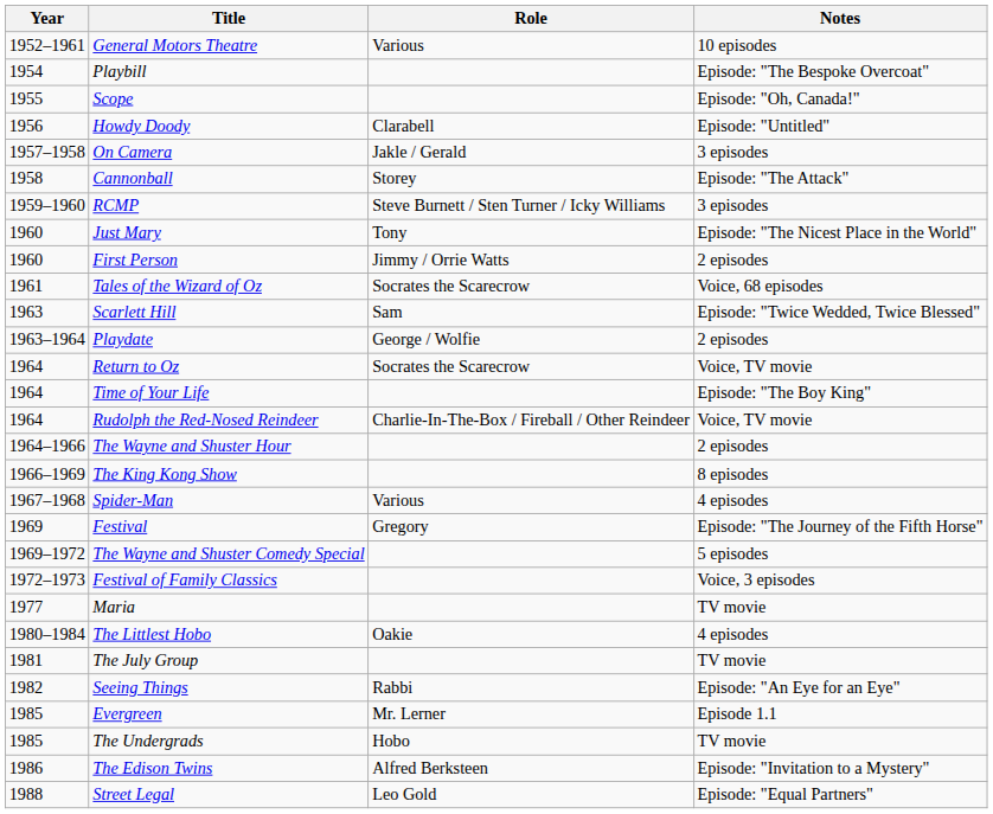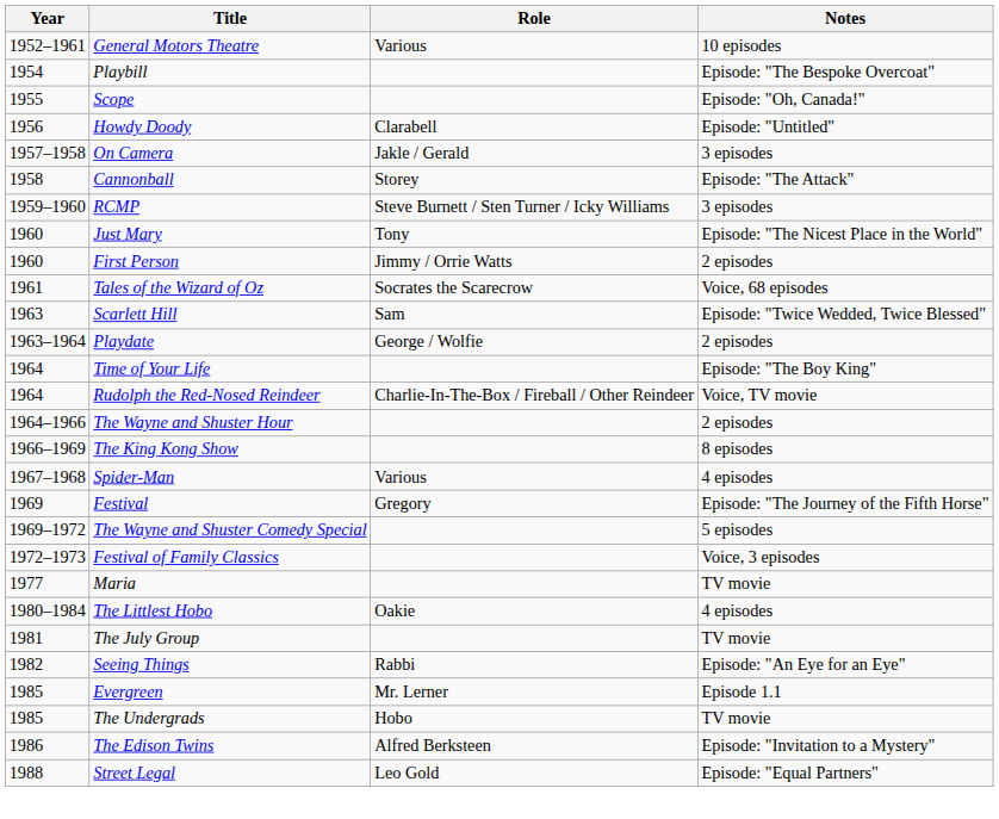 <table class="wikitable">
 <tr>
 <th>Year</th>
 <th>Title</th>
 <th>Role</th>
 <th>Notes</th>
 </tr>
 <tr>
 <td>1952–1961</td>
 <td><em><a href='#'>General Motors Theatre</a></em></td>
 <td>Various</td>
 <td>10 episodes</td>
 </tr>
 <tr>
 <td>1954</td>
 <td><em>Playbill</em></td>
 <td></td>
 <td>Episode: "The Bespoke Overcoat"</td>
 </tr>
 <tr>
 <td>1955</td>
 <td><em><a href='#'>Scope</a></em></td>
 <td></td>
 <td>Episode: "Oh, Canada!"</td>
 </tr>
 <tr>
 <td>1956</td>
 <td><em><a href='#'>Howdy Doody</a></em></td>
 <td>Clarabell</td>
 <td>Episode: "Untitled"</td>
 </tr>
 <tr>
 <td>1957–1958</td>
 <td><em><a href='#'>On Camera</a></em></td>
 <td>Jakle / Gerald</td>
 <td>3 episodes</td>
 </tr>
 <tr>
 <td>1958</td>
 <td><em><a href='#'>Cannonball</a></em></td>
 <td>Storey</td>
 <td>Episode: "The Attack"</td>
 </tr>
 <tr>
 <td>1959–1960</td>
 <td><em><a href='#'>RCMP</a></em></td>
 <td>Steve Burnett / Sten Turner / Icky Williams</td>
 <td>3 episodes</td>
 </tr>
 <tr>
 <td>1960</td>
 <td><em><a href='#'>Just Mary</a></em></td>
 <td>Tony</td>
 <td>Episode: "The Nicest Place in the World"</td>
 </tr>
 <tr>
 <td>1960</td>
 <td><em><a href='#'>First Person</a></em></td>
 <td>Jimmy / Orrie Watts</td>
 <td>2 episodes</td>
 </tr>
 <tr>
 <td>1961</td>
 <td><em><a href='#'>Tales of the Wizard of Oz</a></em></td>
 <td>Socrates the Scarecrow</td>
 <td>Voice, 68 episodes</td>
 </tr>
 <tr>
 <td>1963</td>
 <td><em><a href='#'>Scarlett Hill</a></em></td>
 <td>Sam</td>
 <td>Episode: "Twice Wedded, Twice Blessed"</td>
 </tr>
 <tr>
 <td>1963–1964</td>
 <td><em><a href='#'>Playdate</a></em></td>
 <td>George / Wolfie</td>
 <td>2 episodes</td>
-</tr>
-<tr>
-<td>1964</td>
-<td><em><a href='#'>Return to Oz</a></em></td>
-<td>Socrates the Scarecrow</td>
-<td>Voice, TV movie</td>
 </tr>
 <tr>
 <td>1964</td>
 <td><em><a href='#'>Time of Your Life</a></em></td>
 <td></td>
 <td>Episode: "The Boy King"</td>
 </tr>
 <tr>
 <td>1964</td>
 <td><em><a href='#'>Rudolph the Red-Nosed Reindeer</a></em></td>
 <td>Charlie-In-The-Box / Fireball / Other Reindeer</td>
 <td>Voice, TV movie</td>
 </tr>
 <tr>
 <td>1964–1966</td>
 <td><em><a href='#'>The Wayne and Shuster Hour</a></em></td>
 <td></td>
 <td>2 episodes</td>
 </tr>
 <tr>
 <td>1966–1969</td>
 <td><em><a href='#'>The King Kong Show</a></em></td>
 <td></td>
 <td>8 episodes</td>
 </tr>
 <tr>
 <td>1967–1968</td>
 <td><em><a href='#'>Spider-Man</a></em></td>
 <td>Various</td>
 <td>4 episodes</td>
 </tr>
 <tr>
 <td>1969</td>
 <td><em><a href='#'>Festival</a></em></td>
 <td>Gregory</td>
 <td>Episode: "The Journey of the Fifth Horse"</td>
 </tr>
 <tr>
 <td>1969–1972</td>
 <td><em><a href='#'>The Wayne and Shuster Comedy Special</a></em></td>
 <td></td>
 <td>5 episodes</td>
 </tr>
 <tr>
 <td>1972–1973</td>
 <td><em><a href='#'>Festival of Family Classics</a></em></td>
 <td></td>
 <td>Voice, 3 episodes</td>
 </tr>
 <tr>
 <td>1977</td>
 <td><em>Maria</em></td>
 <td></td>
 <td>TV movie</td>
 </tr>
 <tr>
 <td>1980–1984</td>
 <td><em><a href='#'>The Littlest Hobo</a></em></td>
 <td>Oakie</td>
 <td>4 episodes</td>
 </tr>
 <tr>
 <td>1981</td>
 <td><em>The July Group</em></td>
 <td></td>
 <td>TV movie</td>
 </tr>
 <tr>
 <td>1982</td>
 <td><em><a href='#'>Seeing Things</a></em></td>
 <td>Rabbi</td>
 <td>Episode: "An Eye for an Eye"</td>
 </tr>
 <tr>
 <td>1985</td>
 <td><em><a href='#'>Evergreen</a></em></td>
 <td>Mr. Lerner</td>
 <td>Episode 1.1</td>
 </tr>
 <tr>
 <td>1985</td>
 <td><em>The Undergrads</em></td>
 <td>Hobo</td>
 <td>TV movie</td>
 </tr>
 <tr>
 <td>1986</td>
 <td><em><a href='#'>The Edison Twins</a></em></td>
 <td>Alfred Berksteen</td>
 <td>Episode: "Invitation to a Mystery"</td>
 </tr>
 <tr>
 <td>1988</td>
 <td><em><a href='#'>Street Legal</a></em></td>
 <td>Leo Gold</td>
 <td>Episode: "Equal Partners"</td>
 </tr>
 </table>
